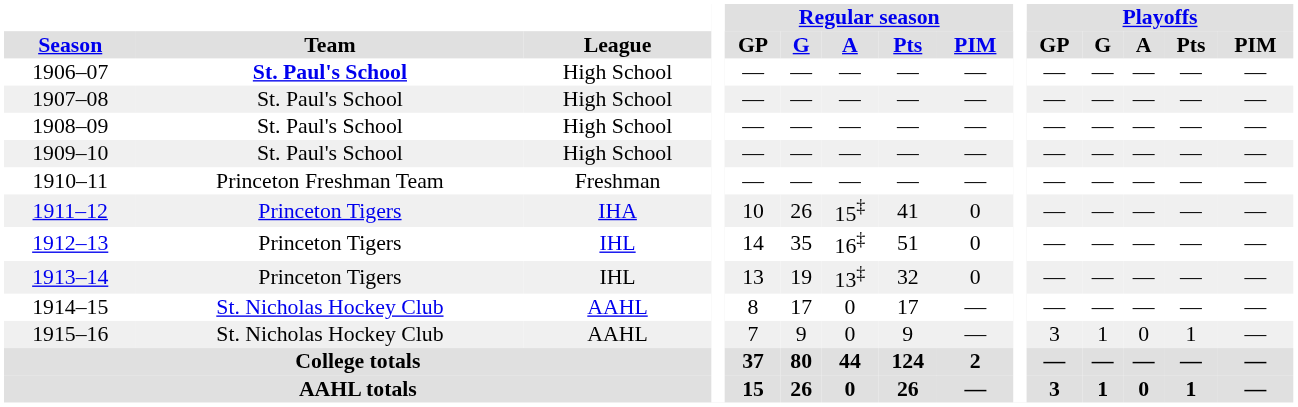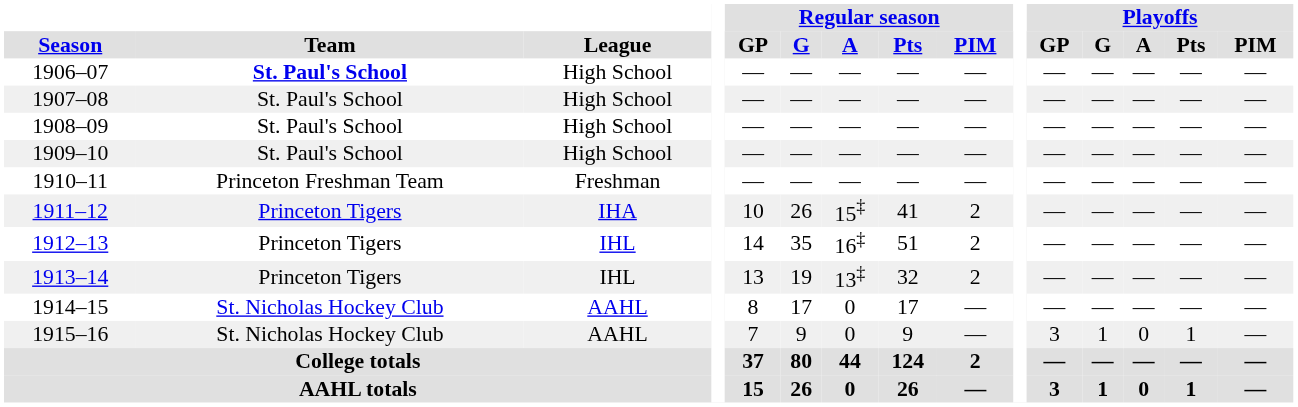 <table border="0" cellpadding="1" cellspacing="0"  style="width:75%; text-align:center;">
 <tr style="background:#e0e0e0;">
 <th colspan="3" style="background:#fff;"> </th>
 <th rowspan="99" style="background:#fff;"> </th>
 <th colspan="5"><a href='#'>Regular season</a></th>
 <th rowspan="99" style="background:#fff;"> </th>
 <th colspan="5"><a href='#'>Playoffs</a></th>
 </tr>
 <tr style="background:#e0e0e0;">
 <th><a href='#'>Season</a></th>
 <th>Team</th>
 <th>League</th>
 <th>GP</th>
 <th><a href='#'>G</a></th>
 <th><a href='#'>A</a></th>
 <th><a href='#'>Pts</a></th>
 <th><a href='#'>PIM</a></th>
 <th>GP</th>
 <th>G</th>
 <th>A</th>
 <th>Pts</th>
 <th>PIM</th>
 </tr>
 <tr>
 <td>1906–07</td>
 <td><strong><a href='#'>St. Paul's School</a></strong></td>
 <td>High School</td>
 <td>—</td>
 <td>—</td>
 <td>—</td>
 <td>—</td>
 <td>—</td>
 <td>—</td>
 <td>—</td>
 <td>—</td>
 <td>—</td>
 <td>—</td>
 </tr>
 <tr style="background:#f0f0f0;">
 <td>1907–08</td>
 <td>St. Paul's School</td>
 <td>High School</td>
 <td>—</td>
 <td>—</td>
 <td>—</td>
 <td>—</td>
 <td>—</td>
 <td>—</td>
 <td>—</td>
 <td>—</td>
 <td>—</td>
 <td>—</td>
 </tr>
 <tr>
 <td>1908–09</td>
 <td>St. Paul's School</td>
 <td>High School</td>
 <td>—</td>
 <td>—</td>
 <td>—</td>
 <td>—</td>
 <td>—</td>
 <td>—</td>
 <td>—</td>
 <td>—</td>
 <td>—</td>
 <td>—</td>
 </tr>
 <tr style="background:#f0f0f0;">
 <td>1909–10</td>
 <td>St. Paul's School</td>
 <td>High School</td>
 <td>—</td>
 <td>—</td>
 <td>—</td>
 <td>—</td>
 <td>—</td>
 <td>—</td>
 <td>—</td>
 <td>—</td>
 <td>—</td>
 <td>—</td>
 </tr>
 <tr>
 <td>1910–11</td>
 <td>Princeton Freshman Team</td>
 <td>Freshman</td>
 <td>—</td>
 <td>—</td>
 <td>—</td>
 <td>—</td>
 <td>—</td>
 <td>—</td>
 <td>—</td>
 <td>—</td>
 <td>—</td>
 <td>—</td>
 </tr>
 <tr style="background:#f0f0f0;">
 <td><a href='#'>1911–12</a></td>
 <td><a href='#'>Princeton Tigers</a></td>
 <td><a href='#'>IHA</a></td>
 <td>10</td>
 <td>26</td>
 <td>15<sup>‡</sup></td>
 <td>41</td>
-<td>0</td>
+<td>2</td>
 <td>—</td>
 <td>—</td>
 <td>—</td>
 <td>—</td>
 <td>—</td>
 </tr>
 <tr>
 <td><a href='#'>1912–13</a></td>
 <td>Princeton Tigers</td>
 <td><a href='#'>IHL</a></td>
 <td>14</td>
 <td>35</td>
 <td>16<sup>‡</sup></td>
 <td>51</td>
-<td>0</td>
+<td>2</td>
 <td>—</td>
 <td>—</td>
 <td>—</td>
 <td>—</td>
 <td>—</td>
 </tr>
 <tr style="background:#f0f0f0;">
 <td><a href='#'>1913–14</a></td>
 <td>Princeton Tigers</td>
 <td>IHL</td>
 <td>13</td>
 <td>19</td>
 <td>13<sup>‡</sup></td>
 <td>32</td>
-<td>0</td>
+<td>2</td>
 <td>—</td>
 <td>—</td>
 <td>—</td>
 <td>—</td>
 <td>—</td>
 </tr>
 <tr>
 <td>1914–15</td>
 <td><a href='#'>St. Nicholas Hockey Club</a></td>
 <td><a href='#'>AAHL</a></td>
 <td>8</td>
 <td>17</td>
 <td>0</td>
 <td>17</td>
 <td>—</td>
 <td>—</td>
 <td>—</td>
 <td>—</td>
 <td>—</td>
 <td>—</td>
 </tr>
 <tr style="background:#f0f0f0;">
 <td>1915–16</td>
 <td>St. Nicholas Hockey Club</td>
 <td>AAHL</td>
 <td>7</td>
 <td>9</td>
 <td>0</td>
 <td>9</td>
 <td>—</td>
 <td>3</td>
 <td>1</td>
 <td>0</td>
 <td>1</td>
 <td>—</td>
 </tr>
 <tr style="background:#e0e0e0;">
 <th colspan="3">College totals</th>
 <th>37</th>
 <th>80</th>
 <th>44</th>
 <th>124</th>
 <th>2</th>
 <th>—</th>
 <th>—</th>
 <th>—</th>
 <th>—</th>
 <th>—</th>
 </tr>
 <tr style="background:#e0e0e0;">
 <th colspan="3">AAHL totals</th>
 <th>15</th>
 <th>26</th>
 <th>0</th>
 <th>26</th>
 <th>—</th>
 <th>3</th>
 <th>1</th>
 <th>0</th>
 <th>1</th>
 <th>—</th>
 </tr>
 </table>
